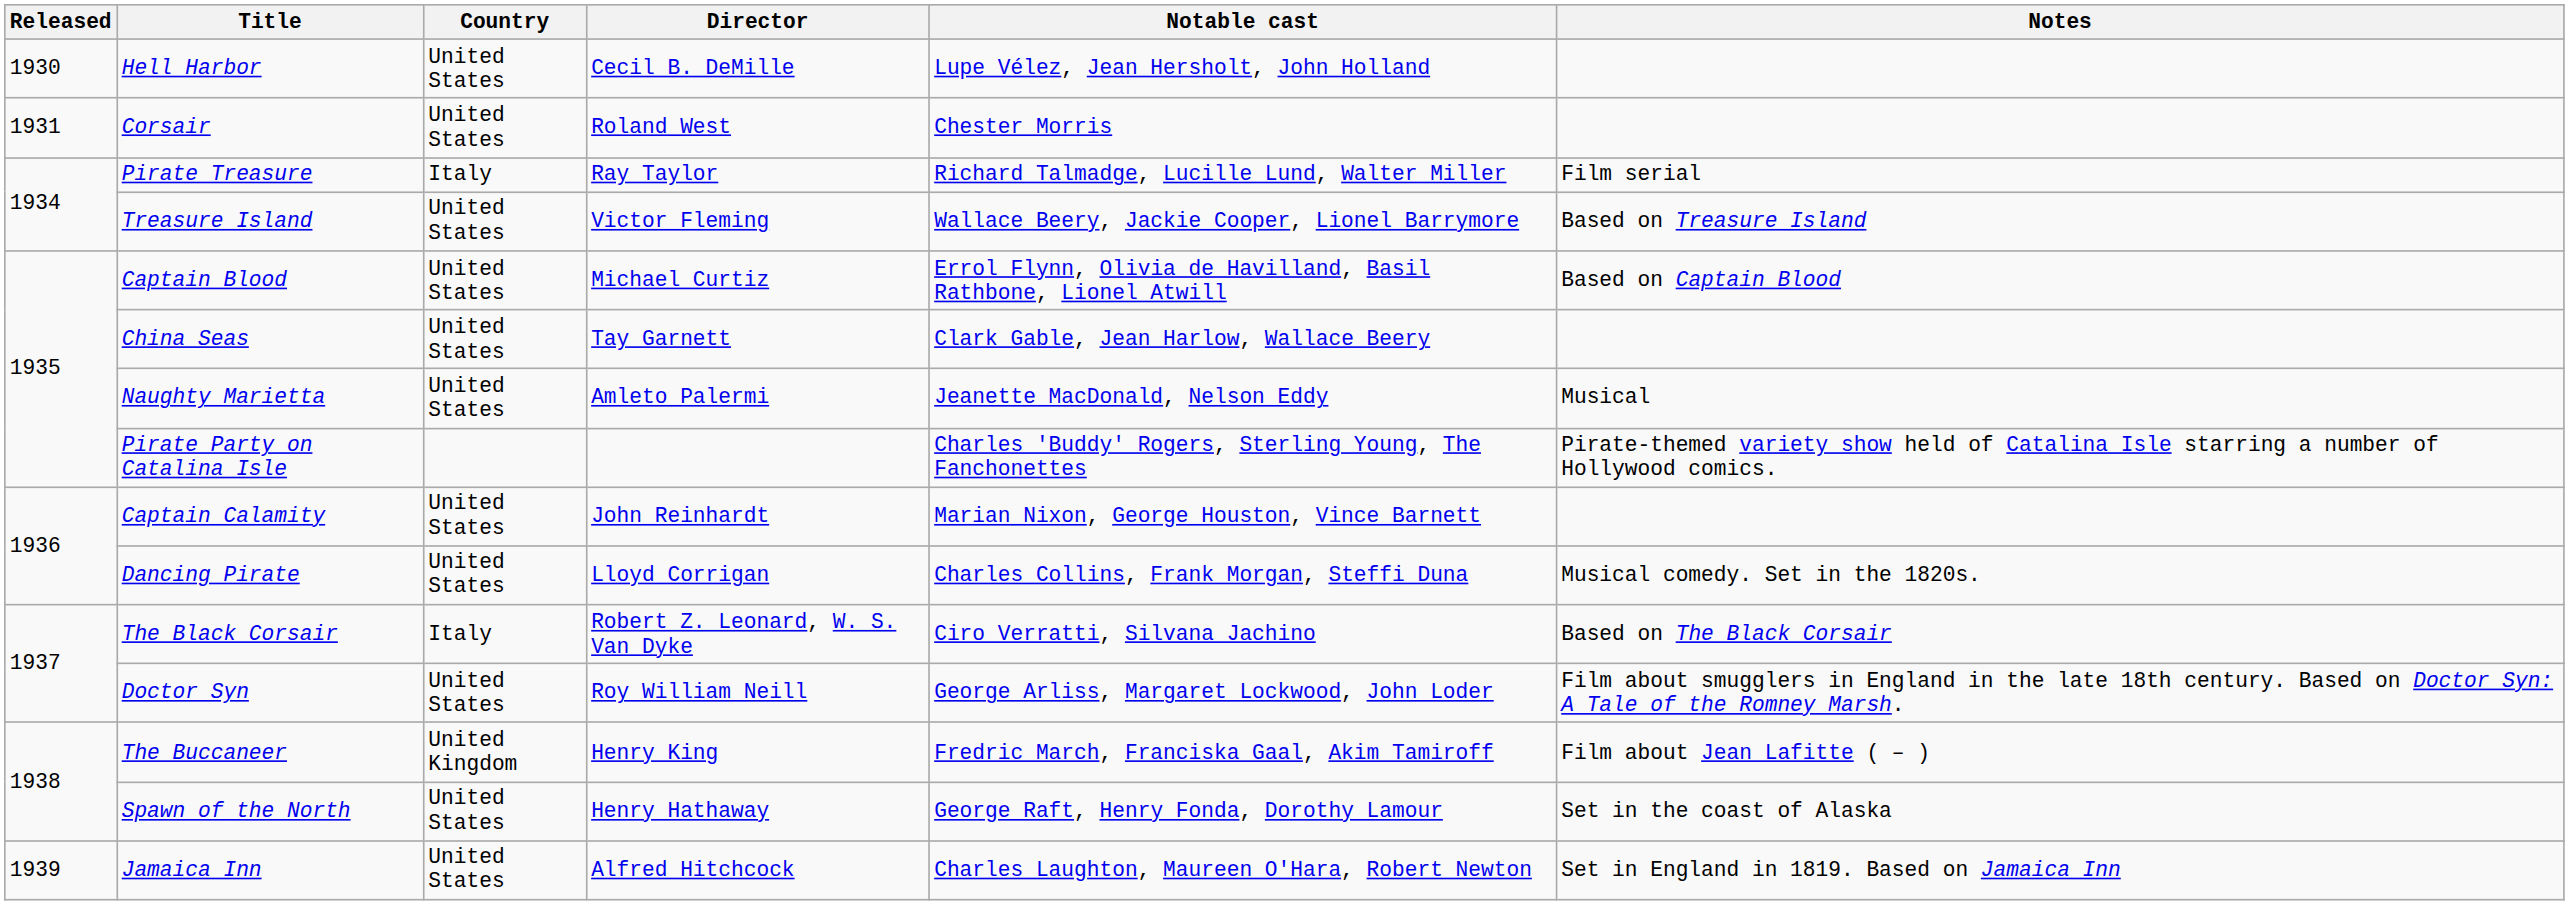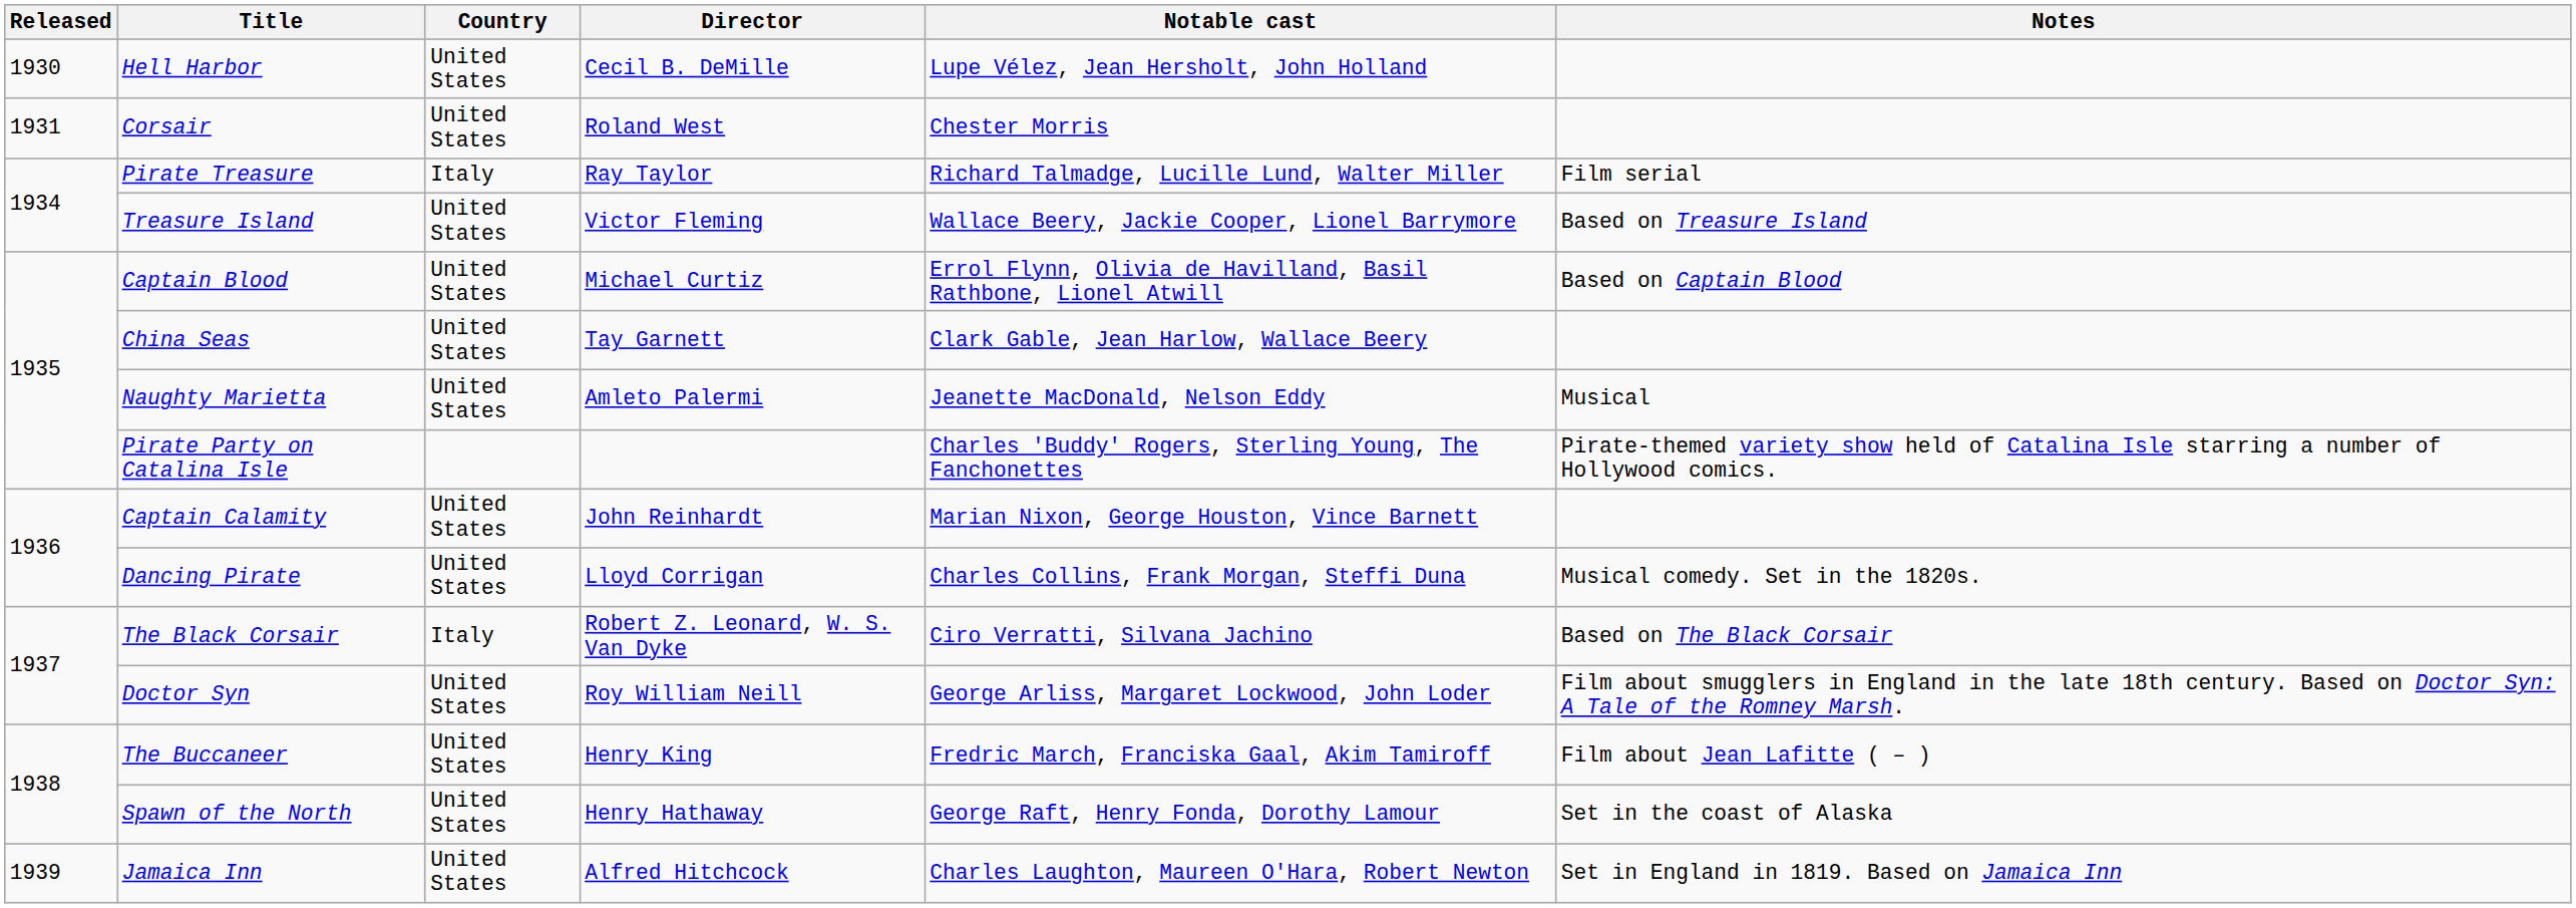 <table class="wikitable sortable">
 <tr>
 <th>Released</th>
 <th>Title</th>
 <th>Country</th>
 <th>Director</th>
 <th>Notable cast</th>
 <th>Notes</th>
 </tr>
 <tr>
 <td>1930</td>
 <td><em><a href='#'>Hell Harbor</a></em></td>
 <td>United States</td>
 <td><a href='#'>Cecil B. DeMille</a></td>
 <td><a href='#'>Lupe Vélez</a>, <a href='#'>Jean Hersholt</a>, <a href='#'>John Holland</a></td>
 <td></td>
 </tr>
 <tr>
 <td>1931</td>
 <td><em><a href='#'>Corsair</a></em></td>
 <td>United States</td>
 <td><a href='#'>Roland West</a></td>
 <td><a href='#'>Chester Morris</a></td>
 <td></td>
 </tr>
 <tr>
 <td rowspan="2">1934</td>
 <td><em><a href='#'>Pirate Treasure</a></em></td>
 <td>Italy</td>
 <td><a href='#'>Ray Taylor</a></td>
 <td><a href='#'>Richard Talmadge</a>, <a href='#'>Lucille Lund</a>, <a href='#'>Walter Miller</a></td>
 <td>Film serial</td>
 </tr>
 <tr>
 <td><em><a href='#'>Treasure Island</a></em></td>
 <td>United States</td>
 <td><a href='#'>Victor Fleming</a></td>
 <td><a href='#'>Wallace Beery</a>, <a href='#'>Jackie Cooper</a>, <a href='#'>Lionel Barrymore</a></td>
 <td>Based on <em><a href='#'>Treasure Island</a></em></td>
 </tr>
 <tr>
 <td rowspan="4">1935</td>
 <td><em><a href='#'>Captain Blood</a></em></td>
 <td>United States</td>
 <td><a href='#'>Michael Curtiz</a></td>
 <td><a href='#'>Errol Flynn</a>, <a href='#'>Olivia de Havilland</a>, <a href='#'>Basil Rathbone</a>, <a href='#'>Lionel Atwill</a></td>
 <td>Based on <em><a href='#'>Captain Blood</a></em></td>
 </tr>
 <tr>
 <td><em><a href='#'>China Seas</a></em></td>
 <td>United States</td>
 <td><a href='#'>Tay Garnett</a></td>
 <td><a href='#'>Clark Gable</a>, <a href='#'>Jean Harlow</a>, <a href='#'>Wallace Beery</a></td>
 <td></td>
 </tr>
 <tr>
 <td><em><a href='#'>Naughty Marietta</a></em></td>
 <td>United States</td>
 <td><a href='#'>Amleto Palermi</a></td>
 <td><a href='#'>Jeanette MacDonald</a>, <a href='#'>Nelson Eddy</a></td>
 <td>Musical</td>
 </tr>
 <tr>
 <td><em><a href='#'>Pirate Party on Catalina Isle</a></em></td>
 <td></td>
 <td></td>
 <td><a href='#'>Charles 'Buddy' Rogers</a>, <a href='#'>Sterling Young</a>, <a href='#'>The Fanchonettes</a></td>
 <td>Pirate-themed <a href='#'>variety show</a> held of <a href='#'>Catalina Isle</a> starring a number of Hollywood comics.</td>
 </tr>
 <tr>
 <td rowspan="2">1936</td>
 <td><em><a href='#'>Captain Calamity</a></em></td>
 <td>United States</td>
 <td><a href='#'>John Reinhardt</a></td>
 <td><a href='#'>Marian Nixon</a>, <a href='#'>George Houston</a>, <a href='#'>Vince Barnett</a></td>
 <td></td>
 </tr>
 <tr>
 <td><em><a href='#'>Dancing Pirate</a></em></td>
 <td>United States</td>
 <td><a href='#'>Lloyd Corrigan</a></td>
 <td><a href='#'>Charles Collins</a>, <a href='#'>Frank Morgan</a>, <a href='#'>Steffi Duna</a></td>
 <td>Musical comedy. Set in the 1820s.</td>
 </tr>
 <tr>
 <td rowspan="2">1937</td>
 <td><em><a href='#'>The Black Corsair</a></em></td>
 <td>Italy</td>
 <td><a href='#'>Robert Z. Leonard</a>, <a href='#'>W. S. Van Dyke</a></td>
 <td><a href='#'>Ciro Verratti</a>, <a href='#'>Silvana Jachino</a></td>
 <td>Based on <em><a href='#'>The Black Corsair</a></em></td>
 </tr>
 <tr>
 <td><em><a href='#'>Doctor Syn</a></em></td>
 <td>United States</td>
 <td><a href='#'>Roy William Neill</a></td>
 <td><a href='#'>George Arliss</a>, <a href='#'>Margaret Lockwood</a>, <a href='#'>John Loder</a></td>
 <td>Film about smugglers in England in the late 18th century. Based on <em><a href='#'>Doctor Syn: A Tale of the Romney Marsh</a></em>.</td>
 </tr>
 <tr>
 <td rowspan="2">1938</td>
 <td><em><a href='#'>The Buccaneer</a></em></td>
-<td>United Kingdom</td>
+<td>United States</td>
 <td><a href='#'>Henry King</a></td>
 <td><a href='#'>Fredric March</a>, <a href='#'>Franciska Gaal</a>, <a href='#'>Akim Tamiroff</a></td>
 <td>Film about <a href='#'>Jean Lafitte</a> ( – )</td>
 </tr>
 <tr>
 <td><em><a href='#'>Spawn of the North</a></em></td>
 <td>United States</td>
 <td><a href='#'>Henry Hathaway</a></td>
 <td><a href='#'>George Raft</a>, <a href='#'>Henry Fonda</a>, <a href='#'>Dorothy Lamour</a></td>
 <td>Set in the coast of Alaska</td>
 </tr>
 <tr>
 <td>1939</td>
 <td><em><a href='#'>Jamaica Inn</a></em></td>
 <td>United States</td>
 <td><a href='#'>Alfred Hitchcock</a></td>
 <td><a href='#'>Charles Laughton</a>, <a href='#'>Maureen O'Hara</a>, <a href='#'>Robert Newton</a></td>
 <td>Set in England in 1819. Based on <em><a href='#'>Jamaica Inn</a></em></td>
 </tr>
 </table>
